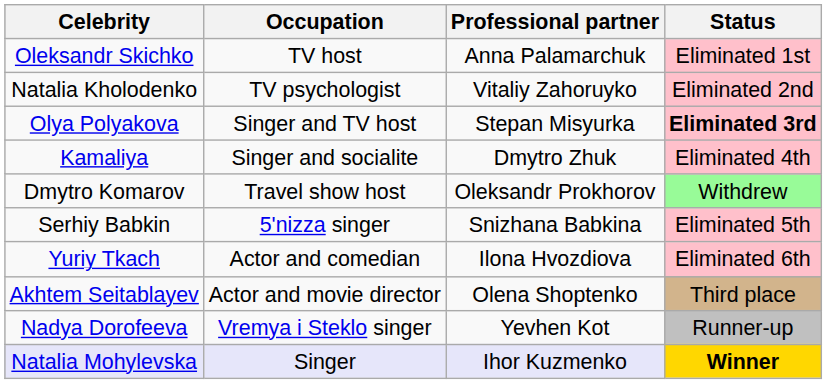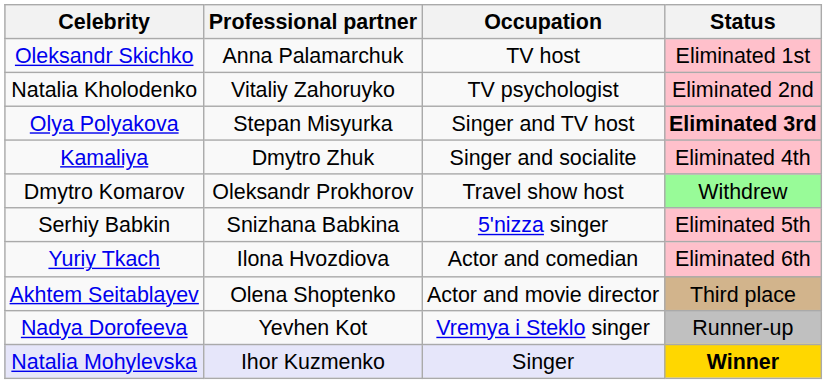 <table class="wikitable sortable" style="margin:auto; text-align:center; font-size:95%;">
 <tr>
 <th>Celebrity</th>
+<th>Professional partner</th>
 <th>Occupation</th>
-<th>Professional partner</th>
 <th>Status</th>
 </tr>
 <tr>
 <td><a href='#'>Oleksandr Skichko</a></td>
+<td>Anna Palamarchuk</td>
 <td>TV host</td>
-<td>Anna Palamarchuk</td>
 <td style="background:pink;">Eliminated 1st</td>
 </tr>
 <tr>
 <td>Natalia Kholodenko</td>
+<td>Vitaliy Zahoruyko</td>
 <td>TV psychologist</td>
-<td>Vitaliy Zahoruyko</td>
 <td style="background:pink;">Eliminated 2nd</td>
 </tr>
 <tr>
 <td><a href='#'>Olya Polyakova</a></td>
+<td>Stepan Misyurka</td>
 <td>Singer and TV host</td>
-<td>Stepan Misyurka</td>
 <td style="background:pink;"><strong>Eliminated 3rd</strong></td>
 </tr>
 <tr>
 <td><a href='#'>Kamaliya</a></td>
+<td>Dmytro Zhuk</td>
 <td>Singer and socialite</td>
-<td>Dmytro Zhuk</td>
 <td style="background:pink;">Eliminated 4th</td>
 </tr>
 <tr>
 <td>Dmytro Komarov</td>
+<td>Oleksandr Prokhorov</td>
 <td>Travel show host</td>
-<td>Oleksandr Prokhorov</td>
 <td style="background:palegreen;">Withdrew</td>
 </tr>
 <tr>
 <td>Serhiy Babkin</td>
+<td>Snizhana Babkina</td>
 <td><a href='#'>5'nizza</a> singer</td>
-<td>Snizhana Babkina</td>
 <td style="background:pink;">Eliminated 5th</td>
 </tr>
 <tr>
 <td><a href='#'>Yuriy Tkach</a></td>
+<td>Ilona Hvozdiova</td>
 <td>Actor and comedian</td>
-<td>Ilona Hvozdiova</td>
 <td style="background:pink;">Eliminated 6th</td>
 </tr>
 <tr>
 <td><a href='#'>Akhtem Seitablayev</a></td>
+<td>Olena Shoptenko</td>
 <td>Actor and movie director</td>
-<td>Olena Shoptenko</td>
 <td style="background:tan;">Third place</td>
 </tr>
 <tr>
 <td><a href='#'>Nadya Dorofeeva</a></td>
+<td>Yevhen Kot</td>
 <td><a href='#'>Vremya i Steklo</a> singer</td>
-<td>Yevhen Kot</td>
 <td style="background:silver;">Runner-up</td>
 </tr>
 <tr>
 <td style="background:lavender;"><a href='#'>Natalia Mohylevska</a></td>
+<td style="background:lavender;">Ihor Kuzmenko</td>
 <td style="background:lavender;">Singer</td>
-<td style="background:lavender;">Ihor Kuzmenko</td>
 <td style="background:gold;"><strong>Winner</strong></td>
 </tr>
 </table>
